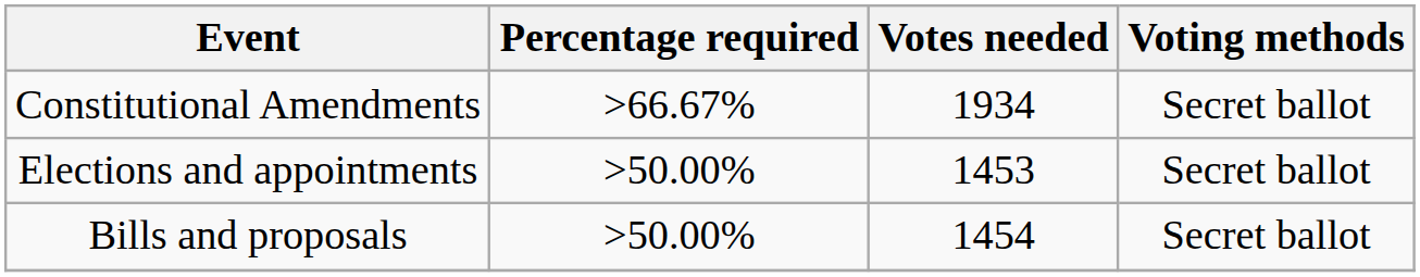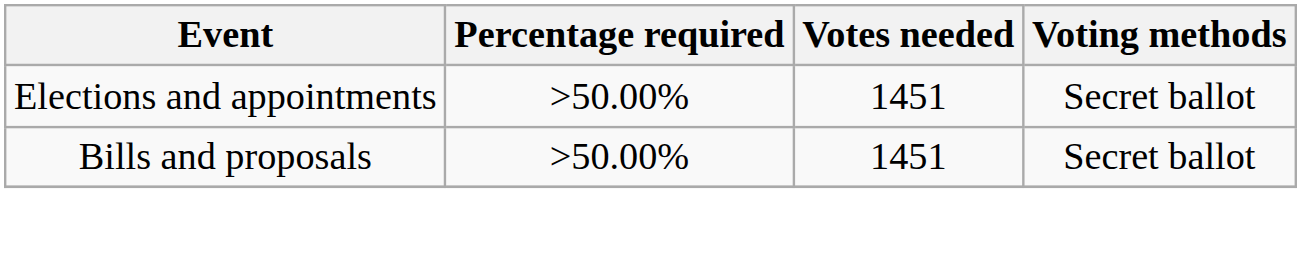 <table class="wikitable" style="text-align: center;">
 <tr>
 <th>Event</th>
 <th>Percentage required</th>
 <th>Votes needed</th>
 <th>Voting methods</th>
 </tr>
 <tr>
-<td>Constitutional Amendments</td>
-<td>>66.67%</td>
-<td>1934</td>
-<td>Secret ballot</td>
-</tr>
-<tr>
 <td>Elections and appointments</td>
 <td>>50.00%</td>
-<td>1453</td>
+<td>1451</td>
 <td>Secret ballot</td>
 </tr>
 <tr>
 <td>Bills and proposals</td>
 <td>>50.00%</td>
-<td>1454</td>
+<td>1451</td>
 <td>Secret ballot</td>
 </tr>
 <tr>
 </tr>
 </table>
